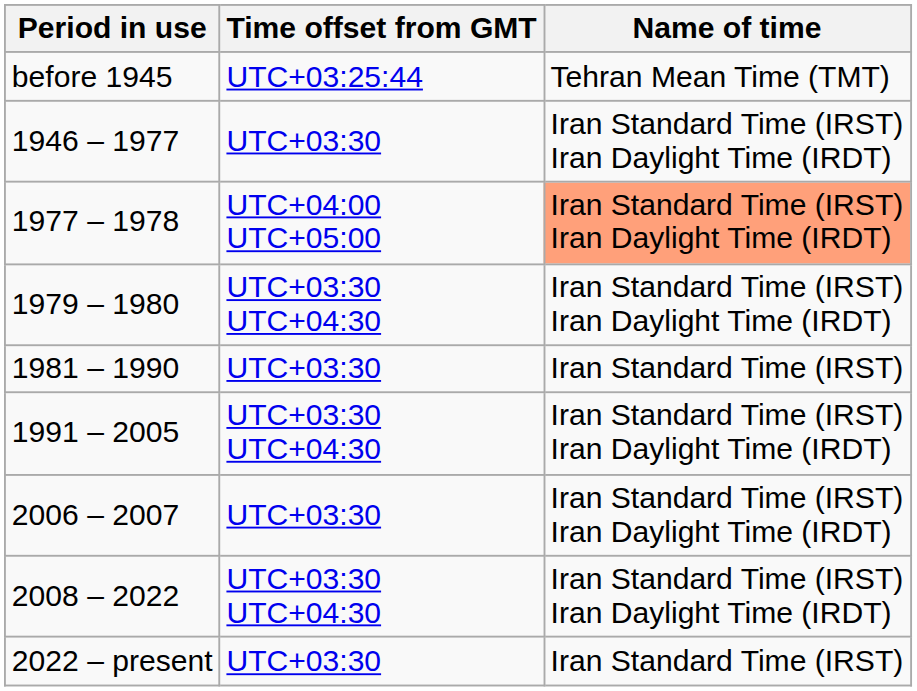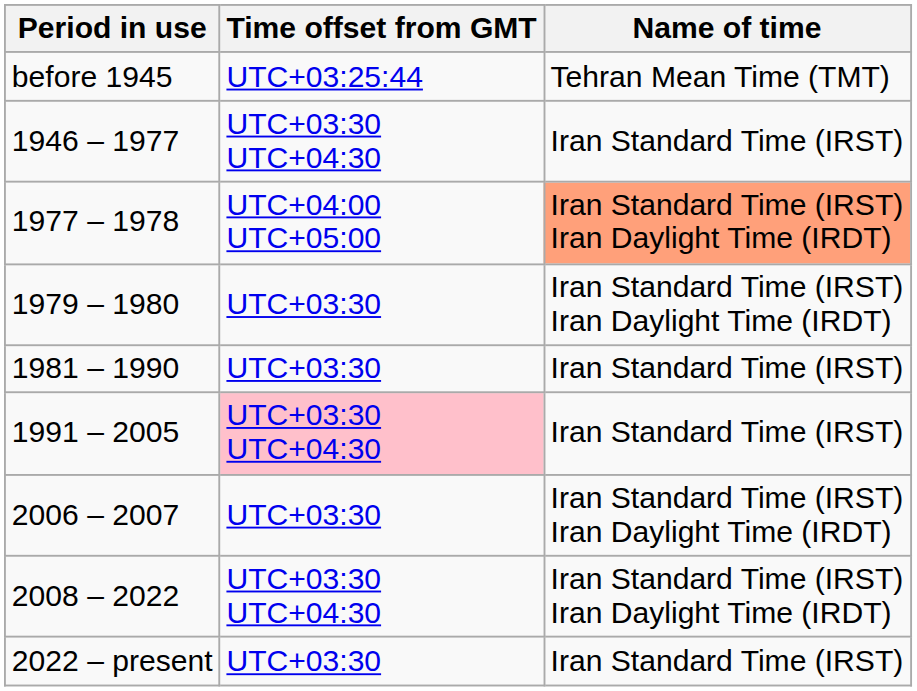 <table class="wikitable">
 <tr>
 <th>Period in use</th>
 <th>Time offset from GMT</th>
 <th>Name of time</th>
 </tr>
 <tr>
 <td>before 1945</td>
 <td><a href='#'>UTC+03:25:44</a></td>
 <td>Tehran Mean Time (TMT)</td>
 </tr>
 <tr>
 <td>1946 – 1977</td>
-<td><a href='#'>UTC+03:30</a></td>
-<td>Iran Standard Time (IRST) <br>Iran Daylight Time (IRDT)</td>
+<td><a href='#'>UTC+03:30</a> <br><a href='#'>UTC+04:30</a></td>
+<td>Iran Standard Time (IRST)</td>
 </tr>
 <tr>
 <td>1977 – 1978</td>
 <td><a href='#'>UTC+04:00</a> <br><a href='#'>UTC+05:00</a></td>
 <td style="background: lightsalmon;">Iran Standard Time (IRST) <br>Iran Daylight Time (IRDT)</td>
 </tr>
 <tr>
 <td>1979 – 1980</td>
-<td><a href='#'>UTC+03:30</a> <br><a href='#'>UTC+04:30</a></td>
+<td><a href='#'>UTC+03:30</a></td>
 <td>Iran Standard Time (IRST) <br>Iran Daylight Time (IRDT)</td>
 </tr>
 <tr>
 <td>1981 – 1990</td>
 <td><a href='#'>UTC+03:30</a></td>
 <td>Iran Standard Time (IRST)</td>
 </tr>
 <tr>
 <td>1991 – 2005</td>
-<td><a href='#'>UTC+03:30</a> <br><a href='#'>UTC+04:30</a></td>
-<td>Iran Standard Time (IRST) <br>Iran Daylight Time (IRDT)</td>
+<td style="background: pink;"><a href='#'>UTC+03:30</a> <br><a href='#'>UTC+04:30</a></td>
+<td>Iran Standard Time (IRST)</td>
 </tr>
 <tr>
 <td>2006 – 2007</td>
 <td><a href='#'>UTC+03:30</a></td>
 <td>Iran Standard Time (IRST) <br>Iran Daylight Time (IRDT)</td>
 </tr>
 <tr>
 <td>2008 – 2022</td>
 <td><a href='#'>UTC+03:30</a> <br><a href='#'>UTC+04:30</a></td>
 <td>Iran Standard Time (IRST) <br>Iran Daylight Time (IRDT)</td>
 </tr>
 <tr>
 <td>2022 – present</td>
 <td><a href='#'>UTC+03:30</a></td>
 <td>Iran Standard Time (IRST)</td>
 </tr>
 </table>
